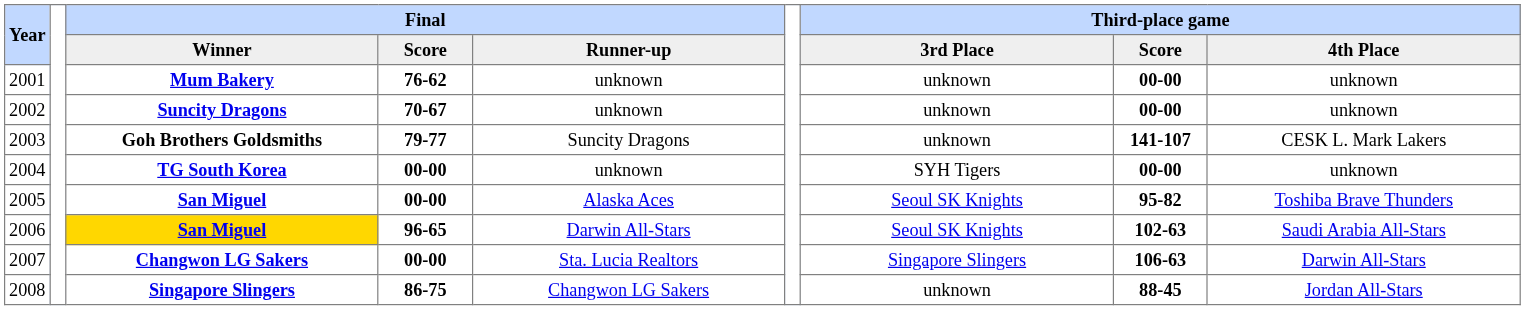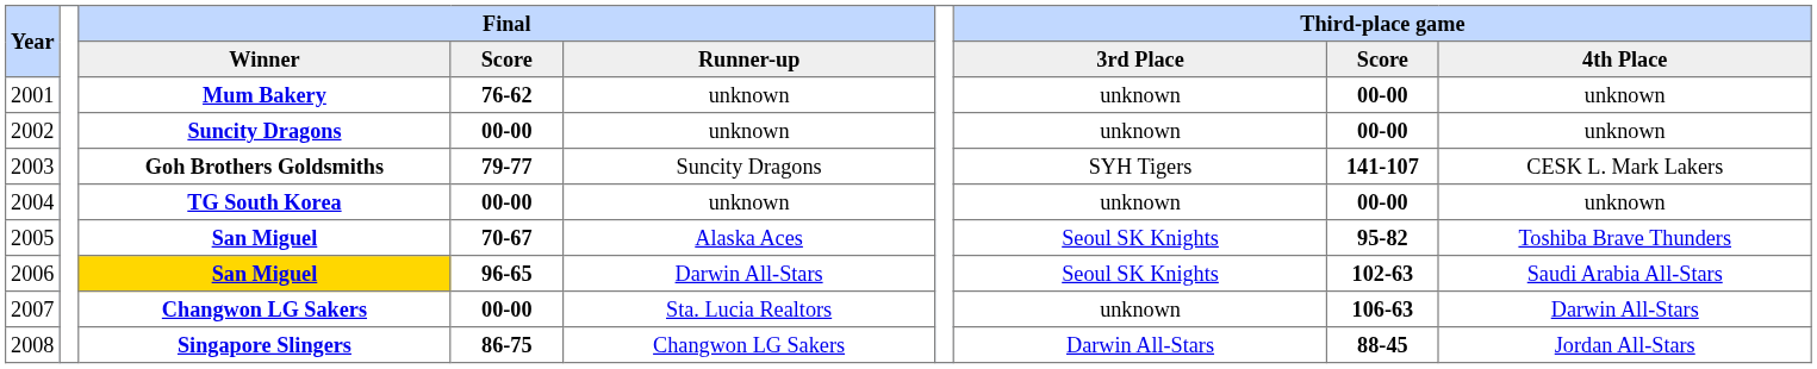 <table border=1 style="border-collapse:collapse; text-align:center; font-size:95%;" cellpadding=3 cellspacing=0>
 <tr bgcolor=#C1D8FF>
 <th rowspan=2 width=1%>Year</th>
 <td width=1% rowspan=10 bgcolor=ffffff></td>
 <th colspan=3>Final</th>
 <td width=1% rowspan=10 bgcolor=ffffff></td>
 <th colspan=3>Third-place game</th>
 </tr>
 <tr bgcolor=EFEFEF>
 <th width=20%>Winner</th>
 <th width=6%>Score</th>
 <th width=20%>Runner-up</th>
 <th width=20%>3rd Place</th>
 <th width=6%>Score</th>
 <th width=20%>4th Place</th>
 </tr>
 <tr>
 <td>2001</td>
 <td> <strong><a href='#'>Mum Bakery</a></strong></td>
 <td><strong>76-62</strong></td>
 <td> unknown</td>
 <td> unknown</td>
 <td><strong>00-00</strong></td>
 <td> unknown</td>
 </tr>
 <tr>
 <td>2002</td>
 <td> <strong><a href='#'>Suncity Dragons</a></strong></td>
-<td><strong>70-67</strong></td>
+<td><strong>00-00</strong></td>
 <td> unknown</td>
 <td> unknown</td>
 <td><strong>00-00</strong></td>
 <td> unknown</td>
 </tr>
 <tr>
 <td>2003</td>
 <td> <strong>Goh Brothers Goldsmiths</strong></td>
 <td><strong>79-77</strong></td>
 <td> Suncity Dragons</td>
-<td> unknown</td>
+<td> SYH Tigers</td>
 <td><strong>141-107</strong></td>
 <td> CESK L. Mark Lakers</td>
 </tr>
 <tr>
 <td>2004</td>
 <td> <strong><a href='#'>TG South Korea</a></strong></td>
 <td><strong>00-00</strong></td>
 <td> unknown</td>
-<td> SYH Tigers</td>
+<td> unknown</td>
 <td><strong>00-00</strong></td>
 <td> unknown</td>
 </tr>
 <tr>
 <td>2005</td>
 <td> <strong><a href='#'>San Miguel</a></strong></td>
-<td><strong>00-00</strong></td>
+<td><strong>70-67</strong></td>
 <td> <a href='#'>Alaska Aces</a></td>
 <td> <a href='#'>Seoul SK Knights</a></td>
 <td><strong>95-82</strong></td>
 <td> <a href='#'>Toshiba Brave Thunders</a></td>
 </tr>
 <tr>
 <td>2006</td>
 <td style="background: gold;"> <strong><a href='#'>San Miguel</a></strong></td>
 <td><strong>96-65</strong></td>
 <td> <a href='#'>Darwin All-Stars</a></td>
 <td> <a href='#'>Seoul SK Knights</a></td>
 <td><strong>102-63</strong></td>
 <td> <a href='#'>Saudi Arabia All-Stars</a></td>
 </tr>
 <tr>
 <td>2007</td>
 <td> <strong><a href='#'>Changwon LG Sakers</a></strong></td>
 <td><strong>00-00</strong></td>
 <td> <a href='#'>Sta. Lucia Realtors</a></td>
-<td> <a href='#'>Singapore Slingers</a></td>
+<td> unknown</td>
 <td><strong>106-63</strong></td>
 <td> <a href='#'>Darwin All-Stars</a></td>
 </tr>
 <tr>
 <td>2008</td>
 <td> <strong><a href='#'>Singapore Slingers</a></strong></td>
 <td><strong>86-75</strong></td>
 <td> <a href='#'>Changwon LG Sakers</a></td>
-<td> unknown</td>
+<td> <a href='#'>Darwin All-Stars</a></td>
 <td><strong>88-45</strong></td>
 <td> <a href='#'>Jordan All-Stars</a></td>
 </tr>
 </table>
